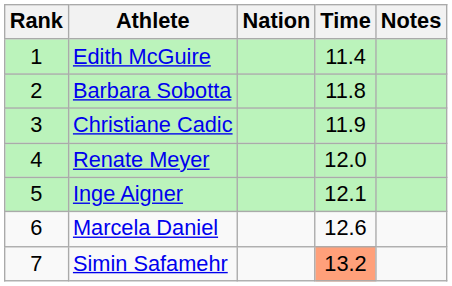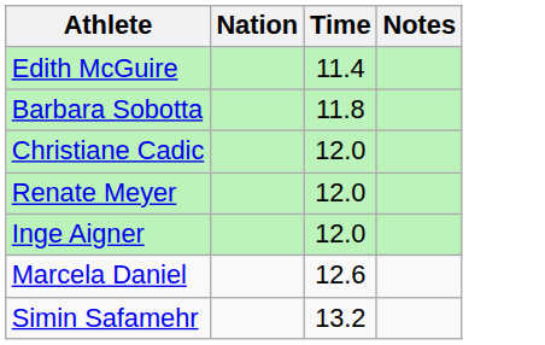 <table class="wikitable sortable" style="text-align:center">
 <tr>
-<th>Rank</th>
 <th>Athlete</th>
 <th>Nation</th>
 <th>Time</th>
 <th>Notes</th>
 </tr>
 <tr bgcolor=bbf3bb>
-<td>1</td>
 <td align=left><a href='#'>Edith McGuire</a></td>
 <td align=left></td>
 <td>11.4</td>
 <td></td>
 </tr>
 <tr bgcolor=bbf3bb>
-<td>2</td>
 <td align=left><a href='#'>Barbara Sobotta</a></td>
 <td align=left></td>
 <td>11.8</td>
 <td></td>
 </tr>
 <tr bgcolor=bbf3bb>
-<td>3</td>
 <td align=left><a href='#'>Christiane Cadic</a></td>
 <td align=left></td>
-<td>11.9</td>
+<td>12.0</td>
 <td></td>
 </tr>
 <tr bgcolor=bbf3bb>
-<td>4</td>
 <td align=left><a href='#'>Renate Meyer</a></td>
 <td align=left></td>
 <td>12.0</td>
 <td></td>
 </tr>
 <tr bgcolor=bbf3bb>
-<td>5</td>
 <td align=left><a href='#'>Inge Aigner</a></td>
 <td align=left></td>
-<td>12.1</td>
+<td>12.0</td>
 <td></td>
 </tr>
 <tr>
-<td>6</td>
 <td align=left><a href='#'>Marcela Daniel</a></td>
 <td align=left></td>
 <td>12.6</td>
 <td></td>
 </tr>
 <tr>
-<td>7</td>
 <td align=left><a href='#'>Simin Safamehr</a></td>
 <td align=left></td>
-<td style="background: lightsalmon;">13.2</td>
+<td>13.2</td>
 <td></td>
 </tr>
 </table>
